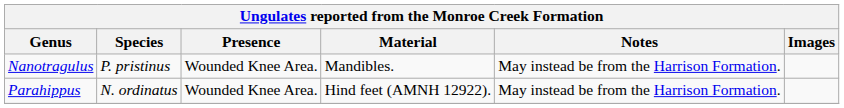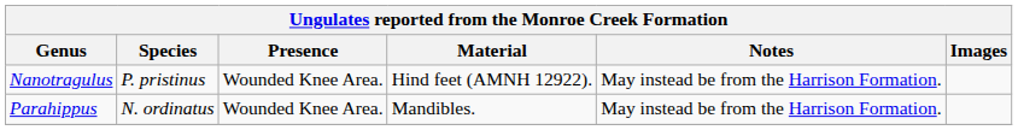 <table class="wikitable" align="center">
 <tr>
 <th colspan="6" align="center"><strong><a href='#'>Ungulates</a> reported from the Monroe Creek Formation</strong></th>
 </tr>
 <tr>
 <th>Genus</th>
 <th>Species</th>
 <th>Presence</th>
 <th><strong>Material</strong></th>
 <th>Notes</th>
 <th>Images</th>
 </tr>
 <tr>
 <td><em><a href='#'>Nanotragulus</a></em></td>
 <td><em>P. pristinus</em></td>
 <td>Wounded Knee Area.</td>
-<td>Mandibles.</td>
+<td>Hind feet (AMNH 12922).</td>
 <td>May instead be from the <a href='#'>Harrison Formation</a>.</td>
 <td></td>
 </tr>
 <tr>
 <td><em><a href='#'>Parahippus</a></em></td>
 <td><em>N. ordinatus</em></td>
 <td>Wounded Knee Area.</td>
-<td>Hind feet (AMNH 12922).</td>
+<td>Mandibles.</td>
 <td>May instead be from the <a href='#'>Harrison Formation</a>.</td>
 <td></td>
 </tr>
 <tr>
 </tr>
 </table>
